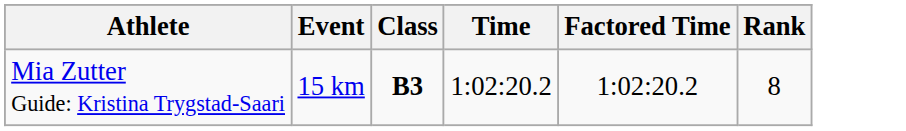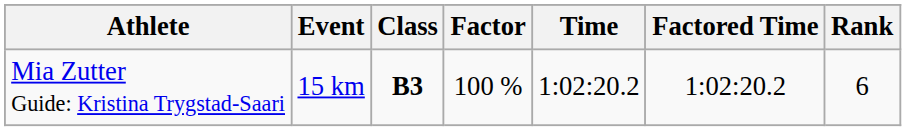 <table class=wikitable style=font-size:90%;text-align:center>
 <tr>
 <th>Athlete</th>
 <th>Event</th>
 <th>Class</th>
+<th>Factor</th>
 <th>Time</th>
 <th>Factored Time</th>
 <th>Rank</th>
 </tr>
 <tr>
 <td align=left><a href='#'>Mia Zutter</a><br><small>Guide: <a href='#'>Kristina Trygstad-Saari</a></small></td>
 <td align=left><a href='#'>15 km</a></td>
 <td><strong>B3</strong></td>
+<td>100 %</td>
 <td>1:02:20.2</td>
 <td>1:02:20.2</td>
-<td>8</td>
+<td>6</td>
 </tr>
 </table>
